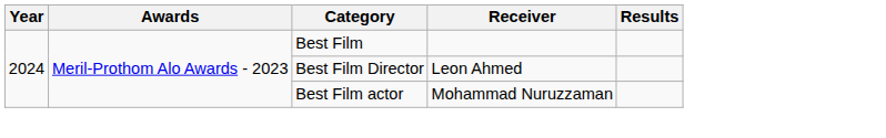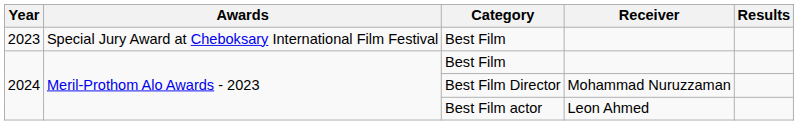 <table class="wikitable">
 <tr>
 <th>Year</th>
 <th>Awards</th>
 <th>Category</th>
 <th>Receiver</th>
 <th>Results</th>
+</tr>
+<tr>
+<td>2023</td>
+<td>Special Jury Award at <a href='#'>Cheboksary</a> International Film Festival</td>
+<td>Best Film</td>
+<td></td>
+<td></td>
 </tr>
 <tr>
 <td rowspan="3">2024</td>
 <td rowspan="3"><a href='#'>Meril-Prothom Alo Awards</a> - 2023</td>
 <td>Best Film</td>
 <td></td>
 <td></td>
 </tr>
 <tr>
 <td>Best Film Director</td>
-<td>Leon Ahmed</td>
+<td>Mohammad Nuruzzaman</td>
 <td></td>
 </tr>
 <tr>
 <td>Best Film actor</td>
-<td>Mohammad Nuruzzaman</td>
+<td>Leon Ahmed</td>
 <td></td>
 </tr>
 </table>
